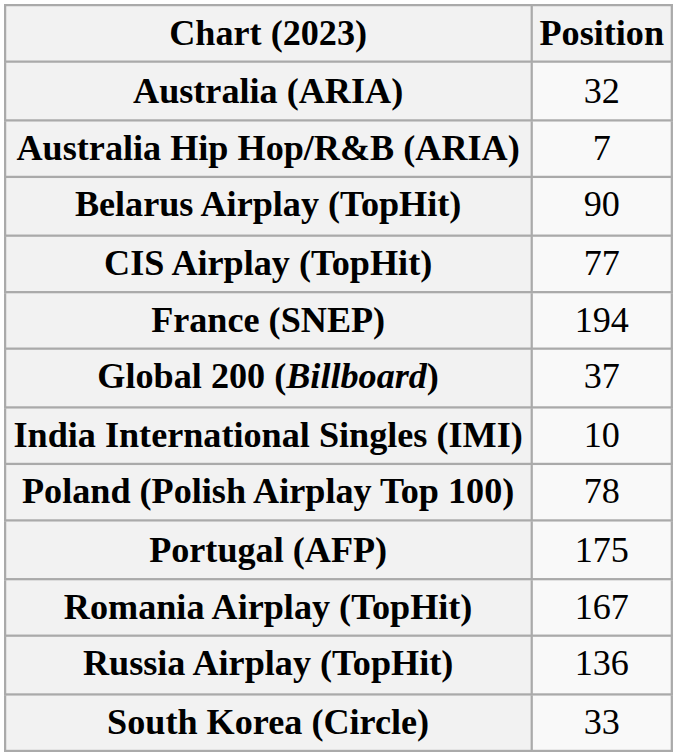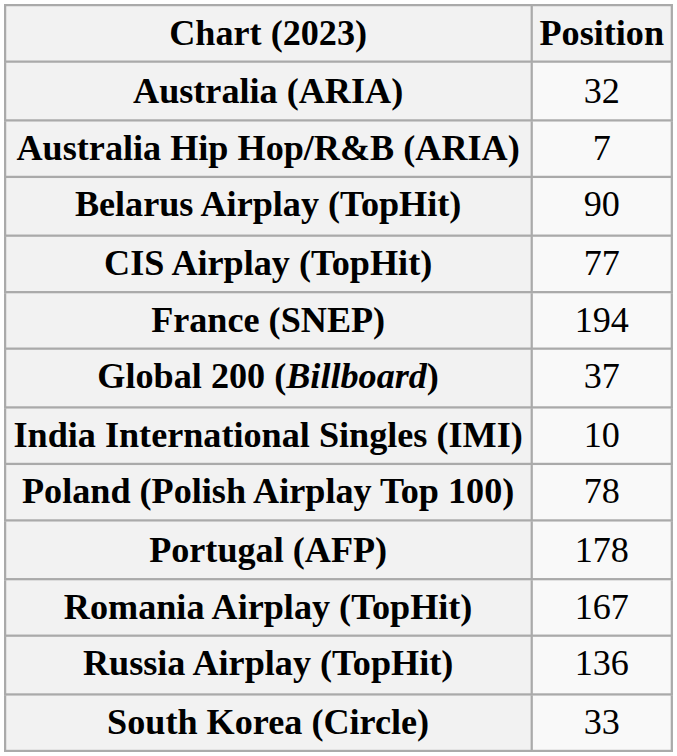 <table class="wikitable sortable plainrowheaders" style="text-align:center">
 <tr>
 <th scope="col">Chart (2023)</th>
 <th scope="col">Position</th>
 </tr>
 <tr>
 <th scope="row">Australia (ARIA)</th>
 <td>32</td>
 </tr>
 <tr>
 <th scope="row">Australia Hip Hop/R&B (ARIA)</th>
 <td>7</td>
 </tr>
 <tr>
 <th scope="row">Belarus Airplay (TopHit)</th>
 <td>90</td>
 </tr>
 <tr>
 <th scope="row">CIS Airplay (TopHit)</th>
 <td>77</td>
 </tr>
 <tr>
 <th scope="row">France (SNEP)</th>
 <td>194</td>
 </tr>
 <tr>
 <th scope="row">Global 200 (<em>Billboard</em>)</th>
 <td>37</td>
 </tr>
 <tr>
 <th scope="row">India International Singles (IMI)</th>
 <td>10</td>
 </tr>
 <tr>
 <th scope="row">Poland (Polish Airplay Top 100)</th>
 <td>78</td>
 </tr>
 <tr>
 <th scope="row">Portugal (AFP)</th>
-<td>175</td>
+<td>178</td>
 </tr>
 <tr>
 <th scope="row">Romania Airplay (TopHit)</th>
 <td>167</td>
 </tr>
 <tr>
 <th scope="row">Russia Airplay (TopHit)</th>
 <td>136</td>
 </tr>
 <tr>
 <th scope="row">South Korea (Circle)</th>
 <td>33</td>
 </tr>
 </table>
